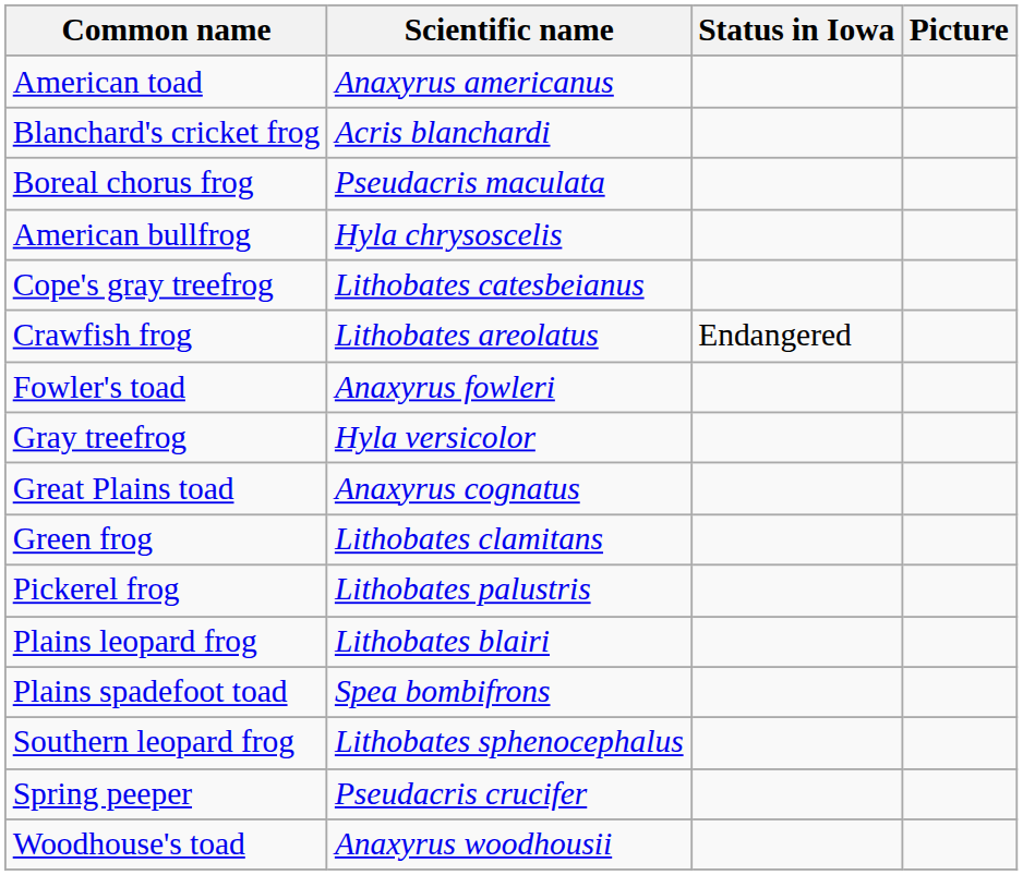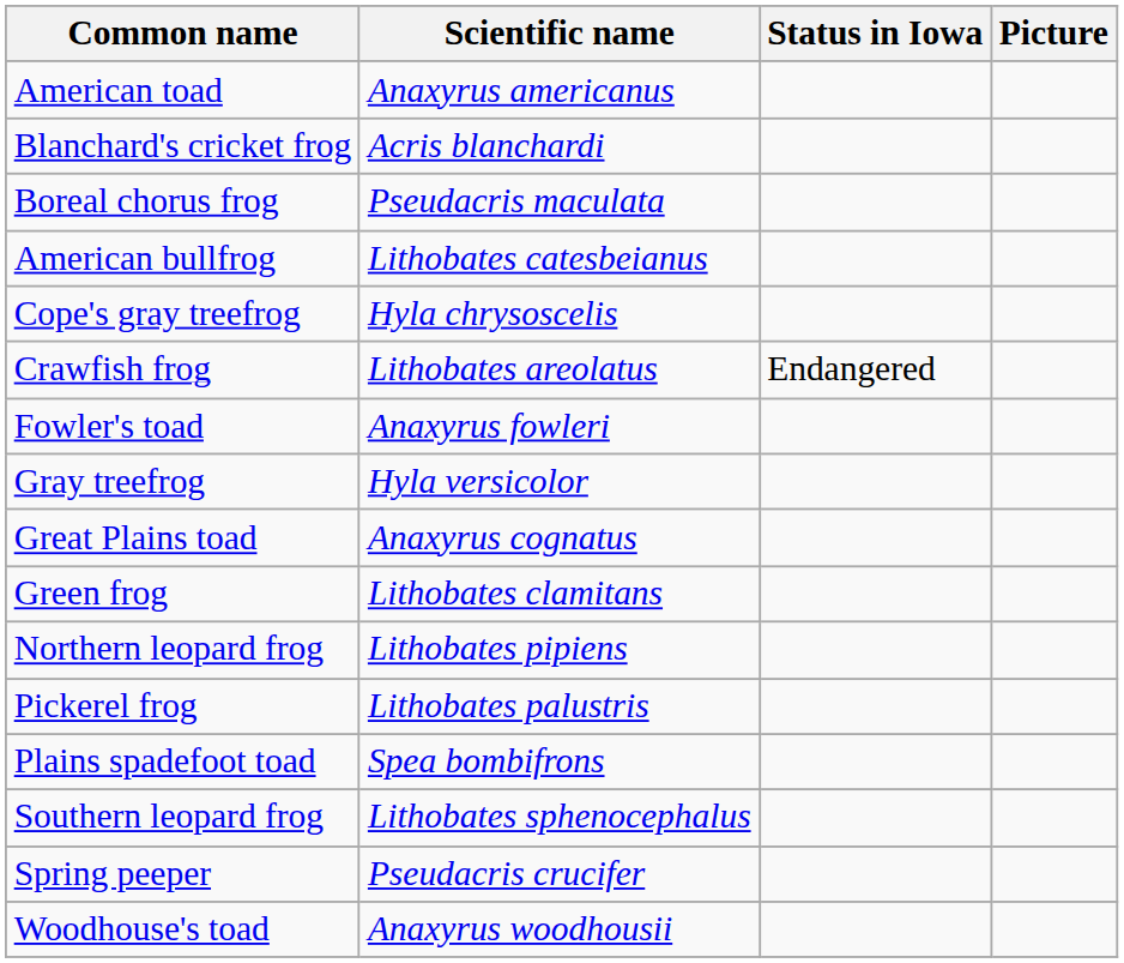 <table class="wikitable">
 <tr>
 <th>Common name</th>
 <th>Scientific name</th>
 <th>Status in Iowa</th>
 <th>Picture</th>
 </tr>
 <tr>
 <td><a href='#'>American toad</a></td>
 <td><em><a href='#'>Anaxyrus americanus</a></em></td>
 <td></td>
 <td></td>
 </tr>
 <tr>
 <td><a href='#'>Blanchard's cricket frog</a></td>
 <td><em><a href='#'>Acris blanchardi</a></em></td>
 <td></td>
 <td></td>
 </tr>
 <tr>
 <td><a href='#'>Boreal chorus frog</a></td>
 <td><em><a href='#'>Pseudacris maculata</a></em></td>
 <td></td>
 <td></td>
 </tr>
 <tr>
 <td><a href='#'>American bullfrog</a></td>
-<td><em><a href='#'>Hyla chrysoscelis</a></em></td>
+<td><em><a href='#'>Lithobates catesbeianus</a></em></td>
 <td></td>
 <td></td>
 </tr>
 <tr>
 <td><a href='#'>Cope's gray treefrog</a></td>
-<td><em><a href='#'>Lithobates catesbeianus</a></em></td>
+<td><em><a href='#'>Hyla chrysoscelis</a></em></td>
 <td></td>
 <td></td>
 </tr>
 <tr>
 <td><a href='#'>Crawfish frog</a></td>
 <td><em><a href='#'>Lithobates areolatus</a></em></td>
 <td>Endangered</td>
 <td></td>
 </tr>
 <tr>
 <td><a href='#'>Fowler's toad</a></td>
 <td><em><a href='#'>Anaxyrus fowleri</a></em></td>
 <td></td>
 <td></td>
 </tr>
 <tr>
 <td><a href='#'>Gray treefrog</a></td>
 <td><em><a href='#'>Hyla versicolor</a></em></td>
 <td></td>
 <td></td>
 </tr>
 <tr>
 <td><a href='#'>Great Plains toad</a></td>
 <td><em><a href='#'>Anaxyrus cognatus</a></em></td>
 <td></td>
 <td></td>
 </tr>
 <tr>
 <td><a href='#'>Green frog</a></td>
 <td><em><a href='#'>Lithobates clamitans</a></em></td>
 <td></td>
 <td></td>
 </tr>
 <tr>
-<td><a href='#'>Pickerel frog</a></td>
-<td><em><a href='#'>Lithobates palustris</a></em></td>
+<td><a href='#'>Northern leopard frog</a></td>
+<td><em><a href='#'>Lithobates pipiens</a></em></td>
 <td></td>
 <td></td>
 </tr>
 <tr>
-<td><a href='#'>Plains leopard frog</a></td>
-<td><em><a href='#'>Lithobates blairi</a></em></td>
+<td><a href='#'>Pickerel frog</a></td>
+<td><em><a href='#'>Lithobates palustris</a></em></td>
 <td></td>
 <td></td>
 </tr>
 <tr>
 <td><a href='#'>Plains spadefoot toad</a></td>
 <td><em><a href='#'>Spea bombifrons</a></em></td>
 <td></td>
 <td></td>
 </tr>
 <tr>
 <td><a href='#'>Southern leopard frog</a></td>
 <td><em><a href='#'>Lithobates sphenocephalus</a></em></td>
 <td></td>
 <td></td>
 </tr>
 <tr>
 <td><a href='#'>Spring peeper</a></td>
 <td><em><a href='#'>Pseudacris crucifer</a></em></td>
 <td></td>
 <td></td>
 </tr>
 <tr>
 <td><a href='#'>Woodhouse's toad</a></td>
 <td><em><a href='#'>Anaxyrus woodhousii</a></em></td>
 <td></td>
 <td></td>
 </tr>
 </table>
